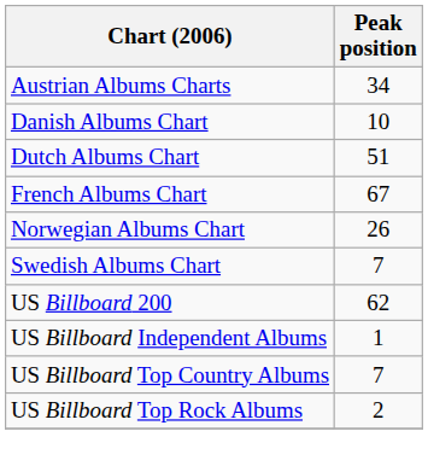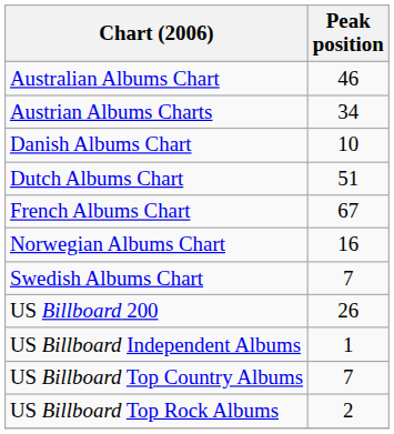 <table class="wikitable">
 <tr>
 <th scope="col">Chart (2006)</th>
 <th scope="col">Peak<br>position</th>
+</tr>
+<tr>
+<td scope="row"><a href='#'>Australian Albums Chart</a></td>
+<td align="center">46</td>
 </tr>
 <tr>
 <td scope="row"><a href='#'>Austrian Albums Charts</a></td>
 <td align="center">34</td>
 </tr>
 <tr>
 <td scope="row"><a href='#'>Danish Albums Chart</a></td>
 <td align="center">10</td>
 </tr>
 <tr>
 <td scope="row"><a href='#'>Dutch Albums Chart</a></td>
 <td align="center">51</td>
 </tr>
 <tr>
 <td scope="row"><a href='#'>French Albums Chart</a></td>
 <td align="center">67</td>
 </tr>
 <tr>
 <td scope="row"><a href='#'>Norwegian Albums Chart</a></td>
-<td align="center">26</td>
+<td align="center">16</td>
 </tr>
 <tr>
 <td scope="row"><a href='#'>Swedish Albums Chart</a></td>
 <td align="center">7</td>
 </tr>
 <tr>
 <td scope="row">US <a href='#'><em>Billboard</em> 200</a></td>
-<td align="center">62</td>
+<td align="center">26</td>
 </tr>
 <tr>
 <td scope="row">US <em>Billboard</em> <a href='#'>Independent Albums</a></td>
 <td align="center">1</td>
 </tr>
 <tr>
 <td scope="row">US <em>Billboard</em> <a href='#'>Top Country Albums</a></td>
 <td align="center">7</td>
 </tr>
 <tr>
 <td scope="row">US <em>Billboard</em> <a href='#'>Top Rock Albums</a></td>
 <td align="center">2</td>
 </tr>
 <tr>
 </tr>
 </table>
